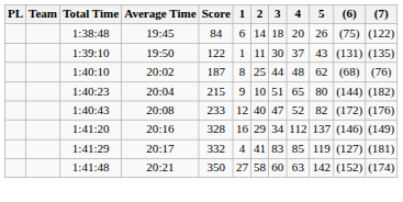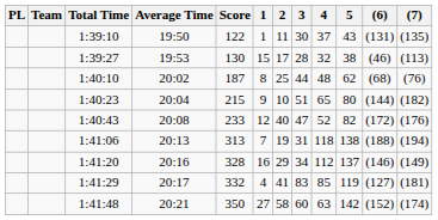 <table class="wikitable sortable" style="text-align:center">
 <tr>
 <th>PL</th>
 <th>Team</th>
 <th>Total Time</th>
 <th>Average Time</th>
 <th>Score</th>
 <th>1</th>
 <th>2</th>
 <th>3</th>
 <th>4</th>
 <th>5</th>
 <th>(6)</th>
 <th>(7)</th>
 </tr>
 <tr>
 <td></td>
 <td></td>
-<td>1:38:48</td>
-<td>19:45</td>
-<td>84</td>
-<td>6</td>
-<td>14</td>
-<td>18</td>
-<td>20</td>
-<td>26</td>
-<td>(75)</td>
-<td>(122)</td>
-</tr>
-<tr>
-<td></td>
-<td></td>
 <td>1:39:10</td>
 <td>19:50</td>
 <td>122</td>
 <td>1</td>
 <td>11</td>
 <td>30</td>
 <td>37</td>
 <td>43</td>
 <td>(131)</td>
 <td>(135)</td>
+</tr>
+<tr>
+<td></td>
+<td></td>
+<td>1:39:27</td>
+<td>19:53</td>
+<td>130</td>
+<td>15</td>
+<td>17</td>
+<td>28</td>
+<td>32</td>
+<td>38</td>
+<td>(46)</td>
+<td>(113)</td>
 </tr>
 <tr>
 <td></td>
 <td></td>
 <td>1:40:10</td>
 <td>20:02</td>
 <td>187</td>
 <td>8</td>
 <td>25</td>
 <td>44</td>
 <td>48</td>
 <td>62</td>
 <td>(68)</td>
 <td>(76)</td>
 </tr>
 <tr>
 <td></td>
 <td></td>
 <td>1:40:23</td>
 <td>20:04</td>
 <td>215</td>
 <td>9</td>
 <td>10</td>
 <td>51</td>
 <td>65</td>
 <td>80</td>
 <td>(144)</td>
 <td>(182)</td>
 </tr>
 <tr>
 <td></td>
 <td></td>
 <td>1:40:43</td>
 <td>20:08</td>
 <td>233</td>
 <td>12</td>
 <td>40</td>
 <td>47</td>
 <td>52</td>
 <td>82</td>
 <td>(172)</td>
 <td>(176)</td>
 </tr>
 <tr>
 <td></td>
 <td></td>
+<td>1:41:06</td>
+<td>20:13</td>
+<td>313</td>
+<td>7</td>
+<td>19</td>
+<td>31</td>
+<td>118</td>
+<td>138</td>
+<td>(188)</td>
+<td>(194)</td>
+</tr>
+<tr>
+<td></td>
+<td></td>
 <td>1:41:20</td>
 <td>20:16</td>
 <td>328</td>
 <td>16</td>
 <td>29</td>
 <td>34</td>
 <td>112</td>
 <td>137</td>
 <td>(146)</td>
 <td>(149)</td>
 </tr>
 <tr>
 <td></td>
 <td></td>
 <td>1:41:29</td>
 <td>20:17</td>
 <td>332</td>
 <td>4</td>
 <td>41</td>
 <td>83</td>
 <td>85</td>
 <td>119</td>
 <td>(127)</td>
 <td>(181)</td>
 </tr>
 <tr>
 <td></td>
 <td></td>
 <td>1:41:48</td>
 <td>20:21</td>
 <td>350</td>
 <td>27</td>
 <td>58</td>
 <td>60</td>
 <td>63</td>
 <td>142</td>
 <td>(152)</td>
 <td>(174)</td>
 </tr>
 </table>
